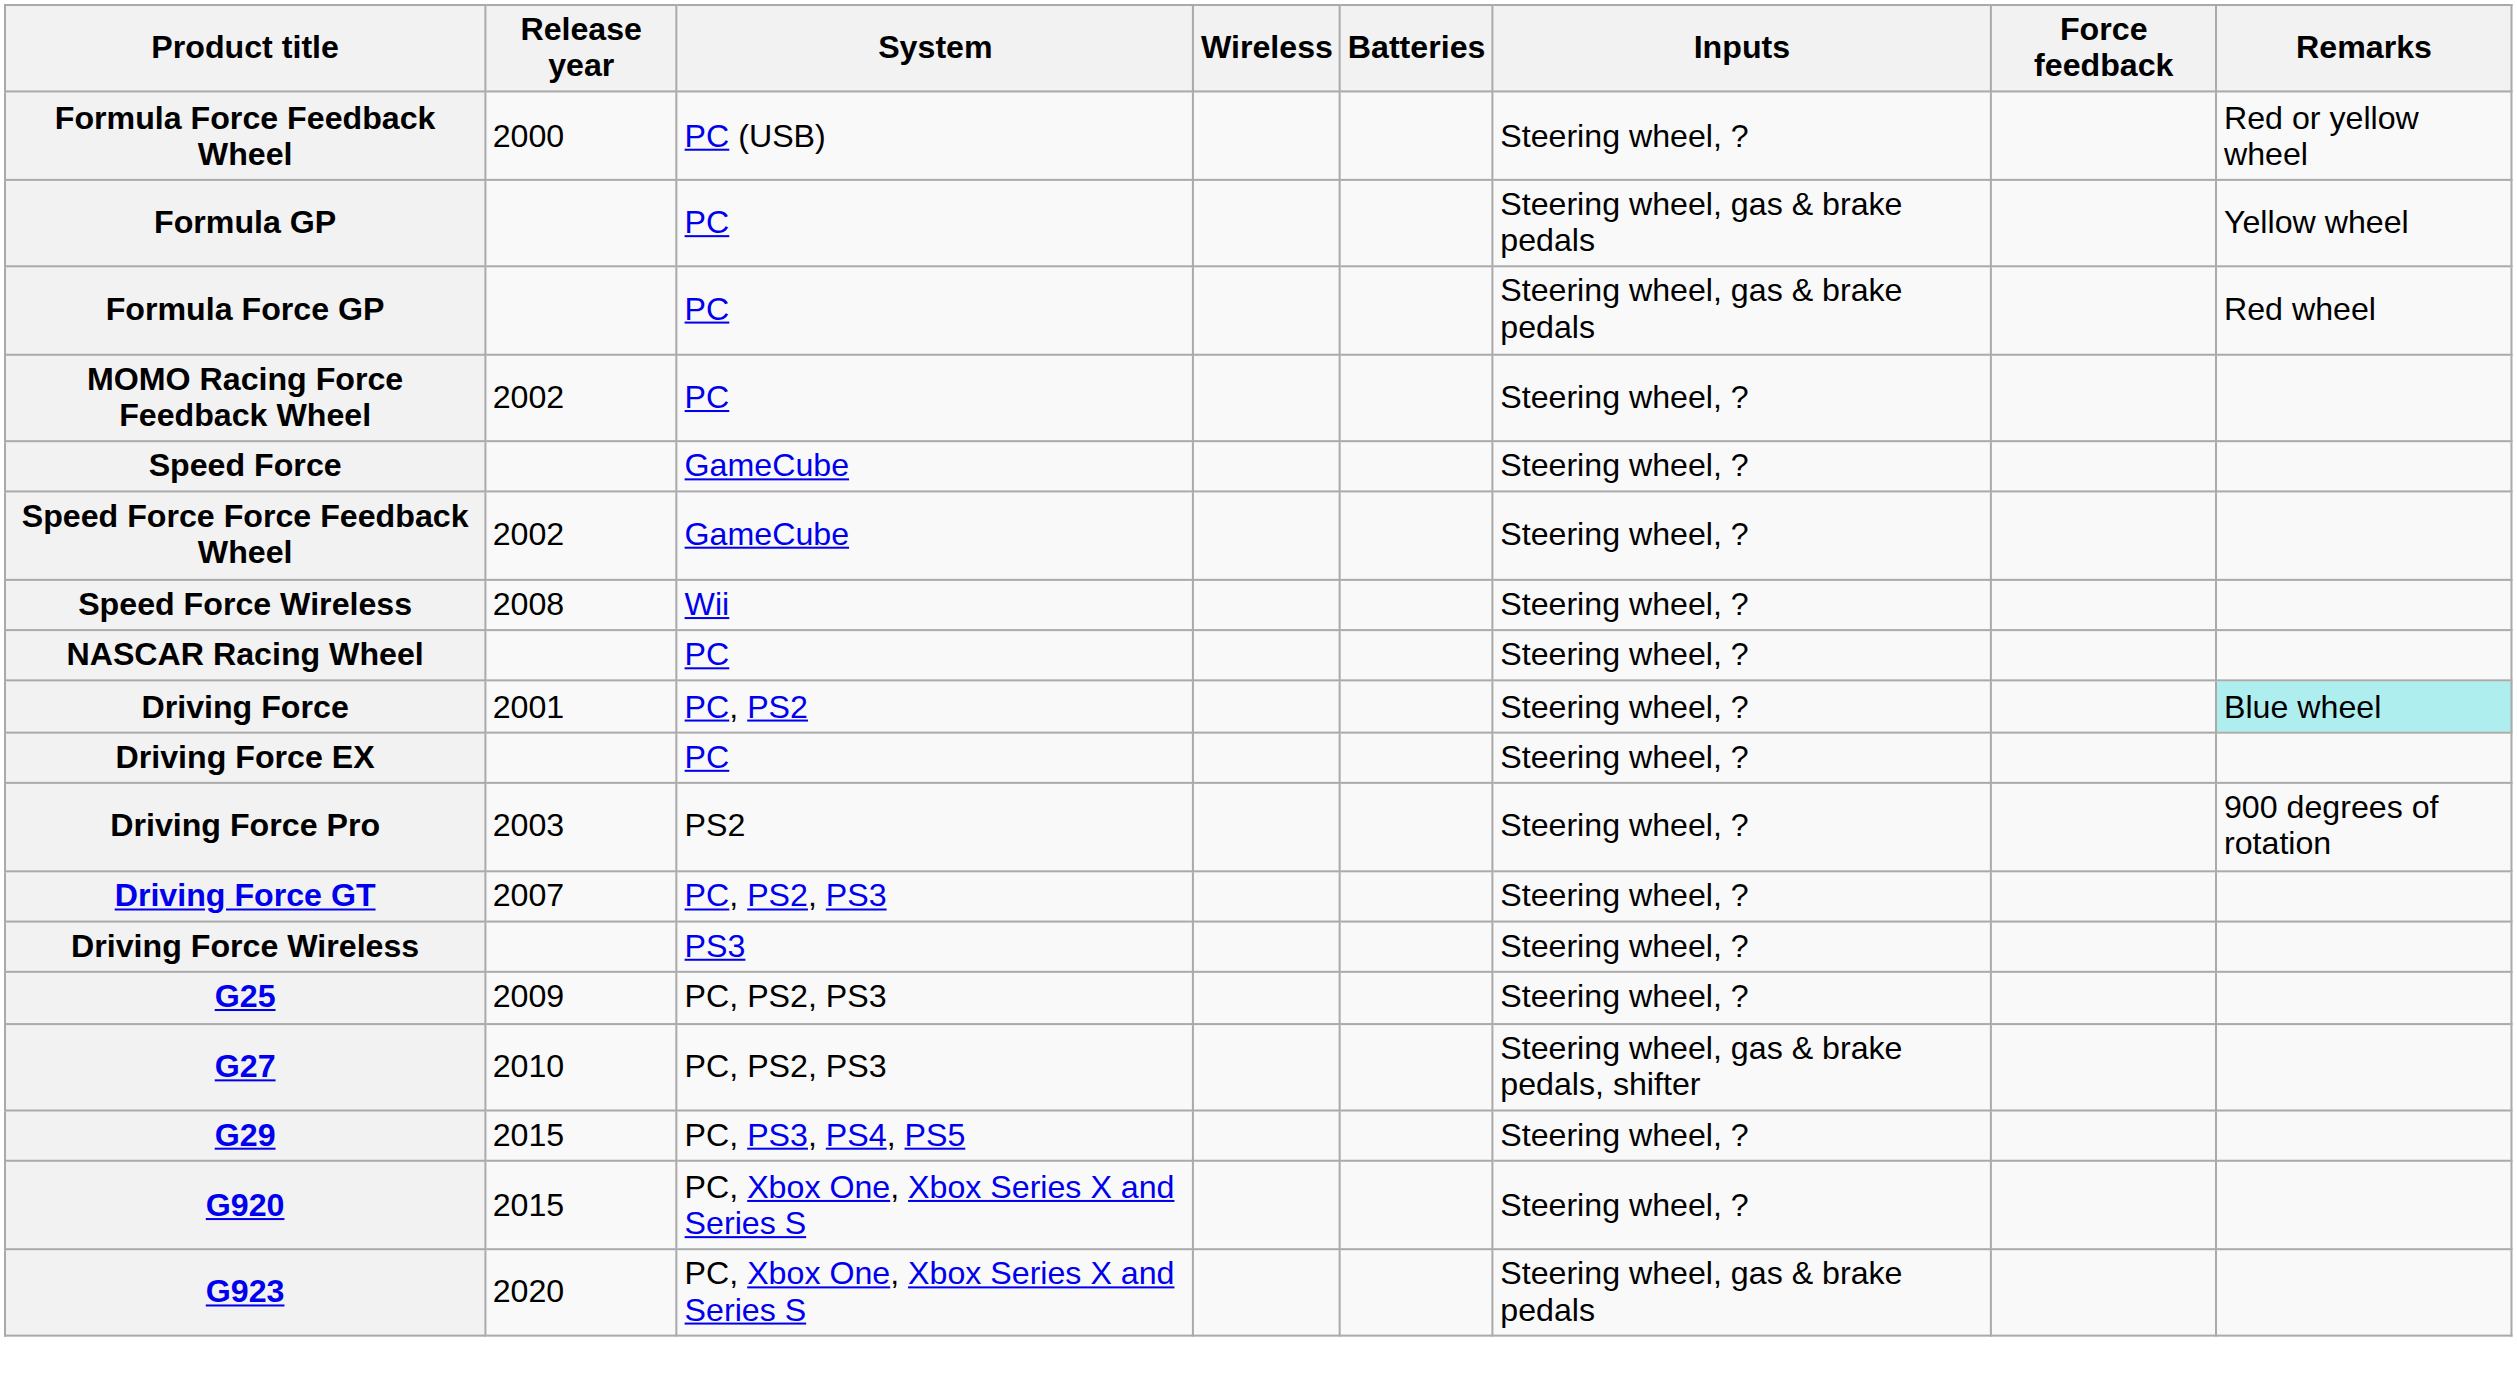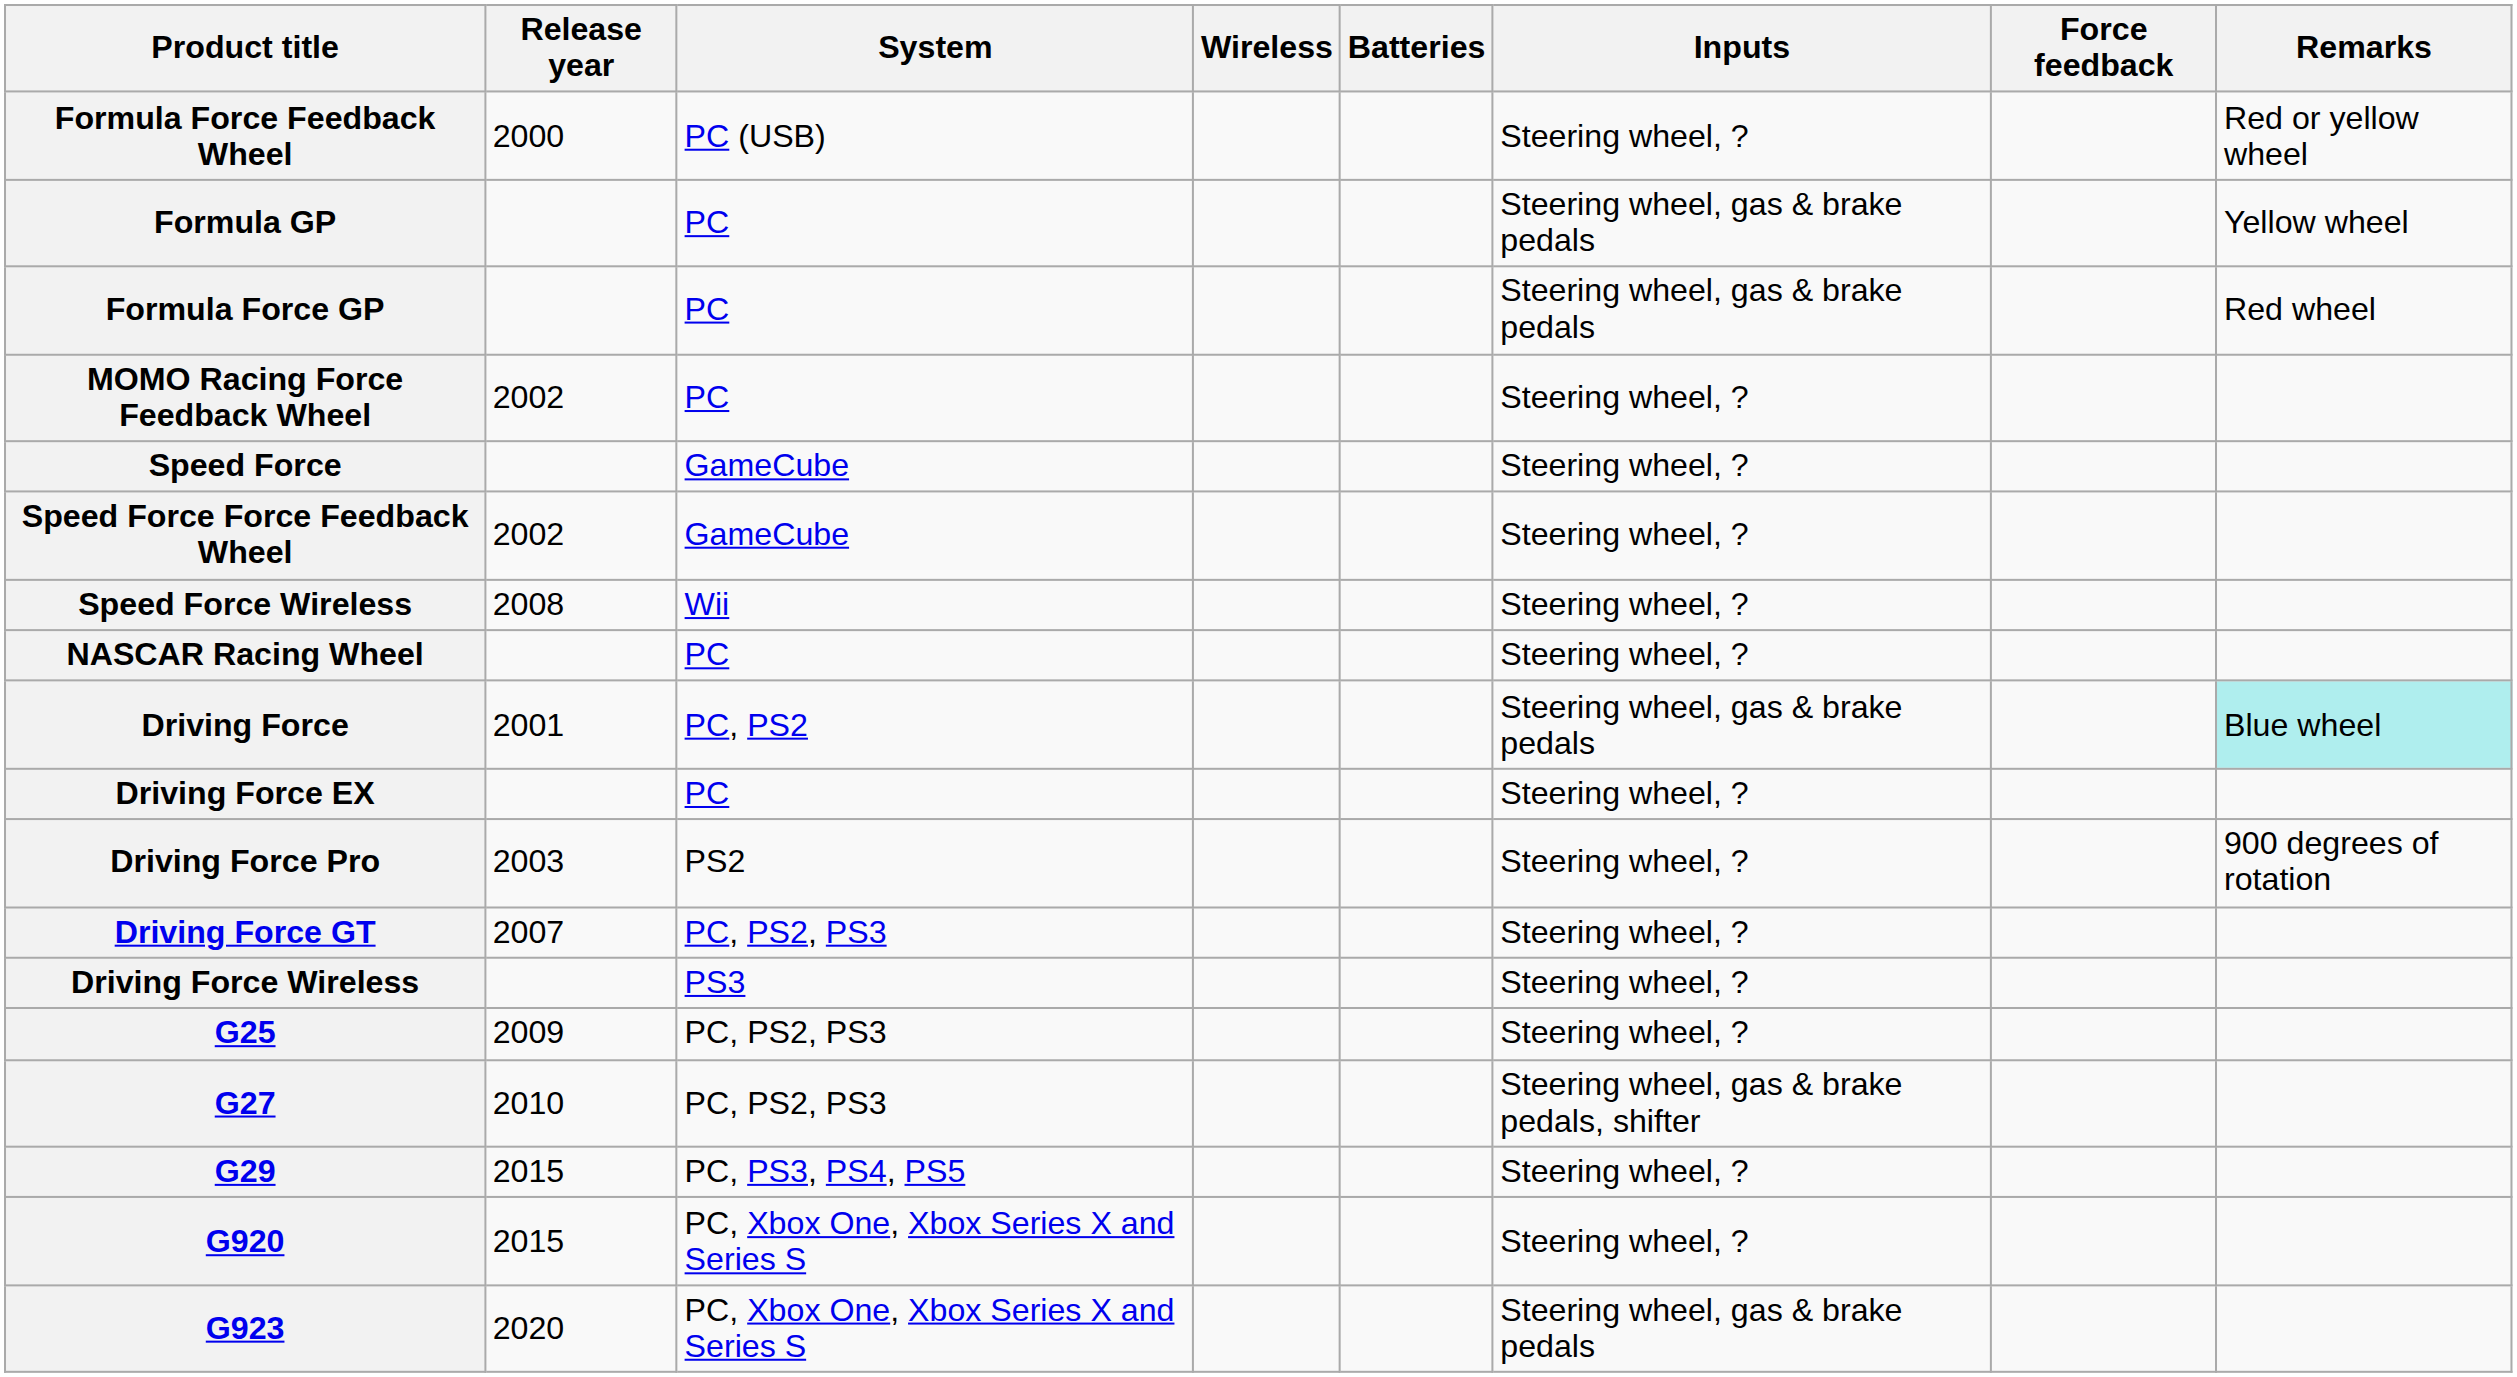 <table class="wikitable sortable">
 <tr>
 <th>Product title</th>
 <th>Release year</th>
 <th>System</th>
 <th>Wireless</th>
 <th>Batteries</th>
 <th>Inputs</th>
 <th>Force feedback</th>
 <th>Remarks</th>
 </tr>
 <tr>
 <th>Formula Force Feedback Wheel</th>
 <td>2000</td>
 <td><a href='#'>PC</a> (USB)</td>
 <td></td>
 <td></td>
 <td>Steering wheel, ?</td>
 <td></td>
 <td>Red or yellow wheel</td>
 </tr>
 <tr>
 <th>Formula GP</th>
 <td></td>
 <td><a href='#'>PC</a></td>
 <td></td>
 <td></td>
 <td>Steering wheel, gas & brake pedals</td>
 <td></td>
 <td>Yellow wheel</td>
 </tr>
 <tr>
 <th>Formula Force GP</th>
 <td></td>
 <td><a href='#'>PC</a></td>
 <td></td>
 <td></td>
 <td>Steering wheel, gas & brake pedals</td>
 <td></td>
 <td>Red wheel</td>
 </tr>
 <tr>
 <th>MOMO Racing Force Feedback Wheel</th>
 <td>2002</td>
 <td><a href='#'>PC</a></td>
 <td></td>
 <td></td>
 <td>Steering wheel, ?</td>
 <td></td>
 <td></td>
 </tr>
 <tr>
 <th>Speed Force</th>
 <td></td>
 <td><a href='#'>GameCube</a></td>
 <td></td>
 <td></td>
 <td>Steering wheel, ?</td>
 <td></td>
 <td></td>
 </tr>
 <tr>
 <th>Speed Force Force Feedback Wheel</th>
 <td>2002</td>
 <td><a href='#'>GameCube</a></td>
 <td></td>
 <td></td>
 <td>Steering wheel, ?</td>
 <td></td>
 <td></td>
 </tr>
 <tr>
 <th>Speed Force Wireless</th>
 <td>2008</td>
 <td><a href='#'>Wii</a></td>
 <td></td>
 <td></td>
 <td>Steering wheel, ?</td>
 <td></td>
 <td></td>
 </tr>
 <tr>
 <th>NASCAR Racing Wheel</th>
 <td></td>
 <td><a href='#'>PC</a></td>
 <td></td>
 <td></td>
 <td>Steering wheel, ?</td>
 <td></td>
 <td></td>
 </tr>
 <tr>
 <th>Driving Force</th>
 <td>2001</td>
 <td><a href='#'>PC</a>, <a href='#'>PS2</a></td>
 <td></td>
 <td></td>
-<td>Steering wheel, ?</td>
+<td>Steering wheel, gas & brake pedals</td>
 <td></td>
 <td style="background: paleturquoise;">Blue wheel</td>
 </tr>
 <tr>
 <th>Driving Force EX</th>
 <td></td>
 <td><a href='#'>PC</a></td>
 <td></td>
 <td></td>
 <td>Steering wheel, ?</td>
 <td></td>
 <td></td>
 </tr>
 <tr>
 <th>Driving Force Pro</th>
 <td>2003</td>
 <td>PS2</td>
 <td></td>
 <td></td>
 <td>Steering wheel, ?</td>
 <td></td>
 <td>900 degrees of rotation</td>
 </tr>
 <tr>
 <th><a href='#'>Driving Force GT</a></th>
 <td>2007</td>
 <td><a href='#'>PC</a>, <a href='#'>PS2</a>, <a href='#'>PS3</a></td>
 <td></td>
 <td></td>
 <td>Steering wheel, ?</td>
 <td></td>
 <td></td>
 </tr>
 <tr>
 <th>Driving Force Wireless</th>
 <td></td>
 <td><a href='#'>PS3</a></td>
 <td></td>
 <td></td>
 <td>Steering wheel, ?</td>
 <td></td>
 <td></td>
 </tr>
 <tr>
 <th><a href='#'>G25</a></th>
 <td>2009</td>
 <td>PC, PS2, PS3</td>
 <td></td>
 <td></td>
 <td>Steering wheel, ?</td>
 <td></td>
 <td></td>
 </tr>
 <tr>
 <th><a href='#'>G27</a></th>
 <td>2010</td>
 <td>PC, PS2, PS3</td>
 <td></td>
 <td></td>
 <td>Steering wheel, gas & brake pedals, shifter</td>
 <td></td>
 <td></td>
 </tr>
 <tr>
 <th><a href='#'>G29</a></th>
 <td>2015</td>
 <td>PC,  <a href='#'>PS3</a>, <a href='#'>PS4</a>, <a href='#'>PS5</a></td>
 <td></td>
 <td></td>
 <td>Steering wheel, ?</td>
 <td></td>
 <td></td>
 </tr>
 <tr>
 <th><a href='#'>G920</a></th>
 <td>2015</td>
 <td>PC, <a href='#'>Xbox One</a>, <a href='#'>Xbox Series X and Series S</a></td>
 <td></td>
 <td></td>
 <td>Steering wheel, ?</td>
 <td></td>
 <td></td>
 </tr>
 <tr>
 <th><a href='#'>G923</a></th>
 <td>2020</td>
 <td>PC, <a href='#'>Xbox One</a>, <a href='#'>Xbox Series X and Series S</a></td>
 <td></td>
 <td></td>
 <td>Steering wheel, gas & brake pedals</td>
 <td></td>
 <td></td>
 </tr>
 </table>
